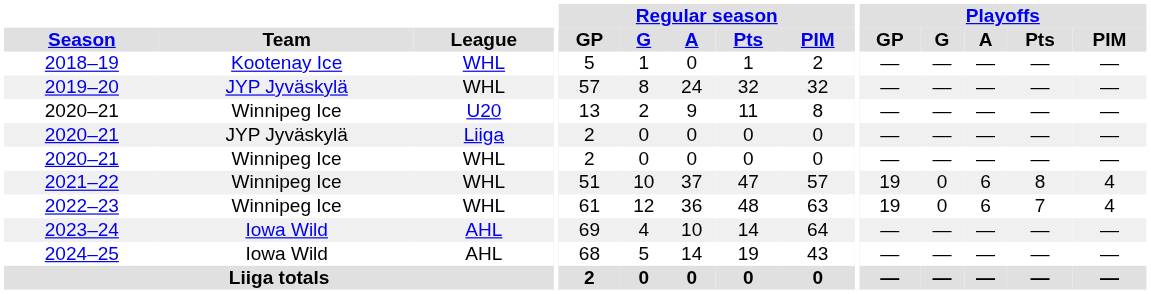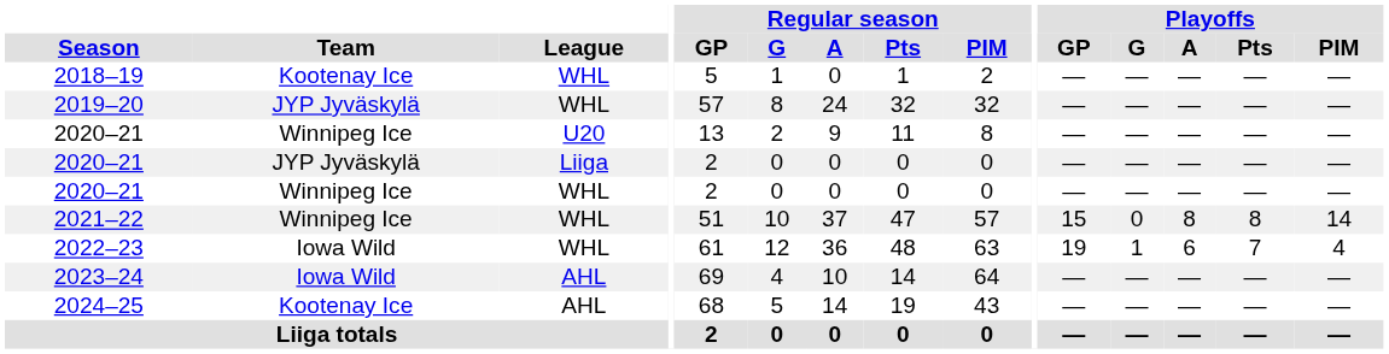 <table border="0" cellpadding="1" cellspacing="0" style="text-align:center; width:60em">
 <tr bgcolor="#e0e0e0">
 <th colspan="3" bgcolor="#ffffff"></th>
 <th rowspan="101" bgcolor="#ffffff"></th>
 <th colspan="5"><a href='#'>Regular season</a></th>
 <th rowspan="101" bgcolor="#ffffff"></th>
 <th colspan="5"><a href='#'>Playoffs</a></th>
 </tr>
 <tr bgcolor="#e0e0e0">
 <th><a href='#'>Season</a></th>
 <th>Team</th>
 <th>League</th>
 <th>GP</th>
 <th><a href='#'>G</a></th>
 <th><a href='#'>A</a></th>
 <th><a href='#'>Pts</a></th>
 <th><a href='#'>PIM</a></th>
 <th>GP</th>
 <th>G</th>
 <th>A</th>
 <th>Pts</th>
 <th>PIM</th>
 </tr>
 <tr>
 <td><a href='#'>2018–19</a></td>
 <td><a href='#'>Kootenay Ice</a></td>
 <td><a href='#'>WHL</a></td>
 <td>5</td>
 <td>1</td>
 <td>0</td>
 <td>1</td>
 <td>2</td>
 <td>—</td>
 <td>—</td>
 <td>—</td>
 <td>—</td>
 <td>—</td>
 </tr>
 <tr bgcolor="#f0f0f0">
 <td><a href='#'>2019–20</a></td>
 <td><a href='#'>JYP Jyväskylä</a></td>
 <td>WHL</td>
 <td>57</td>
 <td>8</td>
 <td>24</td>
 <td>32</td>
 <td>32</td>
 <td>—</td>
 <td>—</td>
 <td>—</td>
 <td>—</td>
 <td>—</td>
 </tr>
 <tr>
 <td>2020–21</td>
 <td>Winnipeg Ice</td>
 <td><a href='#'>U20</a></td>
 <td>13</td>
 <td>2</td>
 <td>9</td>
 <td>11</td>
 <td>8</td>
 <td>—</td>
 <td>—</td>
 <td>—</td>
 <td>—</td>
 <td>—</td>
 </tr>
 <tr bgcolor="#f0f0f0">
 <td><a href='#'>2020–21</a></td>
 <td>JYP Jyväskylä</td>
 <td><a href='#'>Liiga</a></td>
 <td>2</td>
 <td>0</td>
 <td>0</td>
 <td>0</td>
 <td>0</td>
 <td>—</td>
 <td>—</td>
 <td>—</td>
 <td>—</td>
 <td>—</td>
 </tr>
 <tr>
 <td><a href='#'>2020–21</a></td>
 <td>Winnipeg Ice</td>
 <td>WHL</td>
 <td>2</td>
 <td>0</td>
 <td>0</td>
 <td>0</td>
 <td>0</td>
 <td>—</td>
 <td>—</td>
 <td>—</td>
 <td>—</td>
 <td>—</td>
 </tr>
 <tr bgcolor="#f0f0f0">
 <td><a href='#'>2021–22</a></td>
 <td>Winnipeg Ice</td>
 <td>WHL</td>
 <td>51</td>
 <td>10</td>
 <td>37</td>
 <td>47</td>
 <td>57</td>
-<td>19</td>
+<td>15</td>
 <td>0</td>
-<td>6</td>
 <td>8</td>
-<td>4</td>
+<td>8</td>
+<td>14</td>
 </tr>
 <tr>
 <td><a href='#'>2022–23</a></td>
-<td>Winnipeg Ice</td>
+<td>Iowa Wild</td>
 <td>WHL</td>
 <td>61</td>
 <td>12</td>
 <td>36</td>
 <td>48</td>
 <td>63</td>
 <td>19</td>
-<td>0</td>
+<td>1</td>
 <td>6</td>
 <td>7</td>
 <td>4</td>
 </tr>
 <tr bgcolor="#f0f0f0">
 <td><a href='#'>2023–24</a></td>
 <td><a href='#'>Iowa Wild</a></td>
 <td><a href='#'>AHL</a></td>
 <td>69</td>
 <td>4</td>
 <td>10</td>
 <td>14</td>
 <td>64</td>
 <td>—</td>
 <td>—</td>
 <td>—</td>
 <td>—</td>
 <td>—</td>
 </tr>
 <tr>
 <td><a href='#'>2024–25</a></td>
-<td>Iowa Wild</td>
+<td><a href='#'>Kootenay Ice</a></td>
 <td>AHL</td>
 <td>68</td>
 <td>5</td>
 <td>14</td>
 <td>19</td>
 <td>43</td>
 <td>—</td>
 <td>—</td>
 <td>—</td>
 <td>—</td>
 <td>—</td>
 </tr>
 <tr bgcolor="#e0e0e0">
 <th colspan="3">Liiga totals</th>
 <th>2</th>
 <th>0</th>
 <th>0</th>
 <th>0</th>
 <th>0</th>
 <th>—</th>
 <th>—</th>
 <th>—</th>
 <th>—</th>
 <th>—</th>
 </tr>
 </table>
